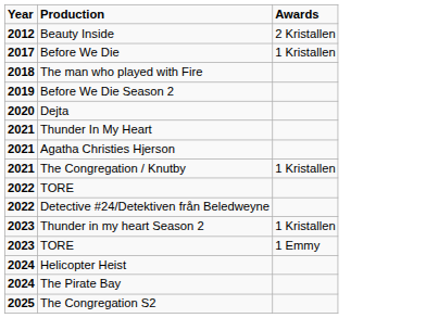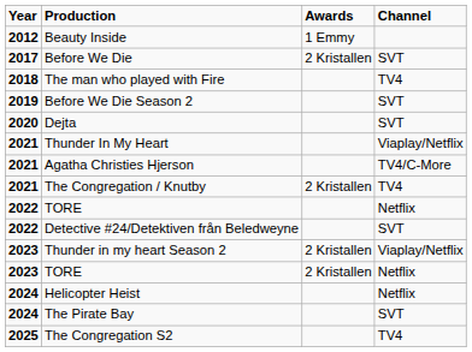 <table class="wikitable">
 <tr>
 <td><strong>Year</strong></td>
 <td><strong>Production</strong></td>
 <td><strong>Awards</strong></td>
+<td><strong>Channel</strong></td>
 </tr>
 <tr>
 <td><strong>2012</strong></td>
 <td>Beauty Inside</td>
-<td>2 Kristallen</td>
+<td>1 Emmy</td>
+<td></td>
 </tr>
 <tr>
 <td><strong>2017</strong></td>
 <td>Before We Die</td>
-<td>1 Kristallen</td>
+<td>2 Kristallen</td>
+<td>SVT</td>
 </tr>
 <tr>
 <td><strong>2018</strong></td>
 <td>The man who played with Fire</td>
 <td></td>
+<td>TV4</td>
 </tr>
 <tr>
 <td><strong>2019</strong></td>
 <td>Before We Die Season 2</td>
 <td></td>
+<td>SVT</td>
 </tr>
 <tr>
 <td><strong>2020</strong></td>
 <td>Dejta</td>
 <td></td>
+<td>SVT</td>
 </tr>
 <tr>
 <td><strong>2021</strong></td>
 <td>Thunder In My Heart</td>
 <td></td>
+<td>Viaplay/Netflix</td>
 </tr>
 <tr>
 <td><strong>2021</strong></td>
 <td>Agatha Christies Hjerson</td>
 <td></td>
+<td>TV4/C-More</td>
 </tr>
 <tr>
 <td><strong>2021</strong></td>
 <td>The Congregation / Knutby</td>
-<td>1 Kristallen</td>
+<td>2 Kristallen</td>
+<td>TV4</td>
 </tr>
 <tr>
 <td><strong>2022</strong></td>
 <td>TORE</td>
 <td></td>
+<td>Netflix</td>
 </tr>
 <tr>
 <td><strong>2022</strong></td>
 <td>Detective #24/Detektiven från Beledweyne</td>
 <td></td>
+<td>SVT</td>
 </tr>
 <tr>
 <td><strong>2023</strong></td>
 <td>Thunder in my heart Season 2</td>
-<td>1 Kristallen</td>
+<td>2 Kristallen</td>
+<td>Viaplay/Netflix</td>
 </tr>
 <tr>
 <td><strong>2023</strong></td>
 <td>TORE</td>
-<td>1 Emmy</td>
+<td>2 Kristallen</td>
+<td>Netflix</td>
 </tr>
 <tr>
 <td><strong>2024</strong></td>
 <td>Helicopter Heist</td>
 <td></td>
+<td>Netflix</td>
 </tr>
 <tr>
 <td><strong>2024</strong></td>
 <td>The Pirate Bay</td>
 <td></td>
+<td>SVT</td>
 </tr>
 <tr>
 <td><strong>2025</strong></td>
 <td>The Congregation S2</td>
 <td></td>
+<td>TV4</td>
 </tr>
 </table>
